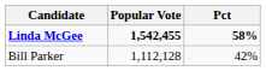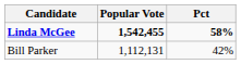 <table class="wikitable">
 <tr>
 <th width=40%>Candidate</th>
 <th width=30%>Popular Vote</th>
 <th width=30%>Pct</th>
 </tr>
 <tr>
 <td><strong><a href='#'>Linda McGee</a></strong></td>
 <td align="right"><strong>1,542,455</strong></td>
 <td align="right"><strong>58%</strong></td>
 </tr>
 <tr>
 <td>Bill Parker</td>
-<td align="right">1,112,128</td>
+<td align="right">1,112,131</td>
 <td align="right">42%</td>
 </tr>
 </table>
